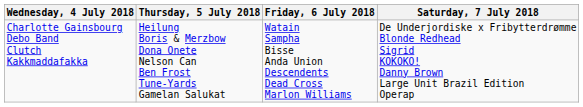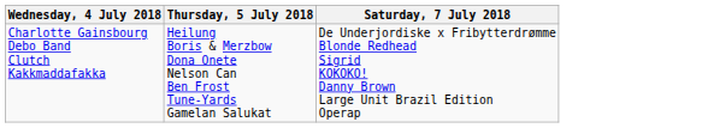 <table class="wikitable">
 <tr>
 <th>Wednesday, 4 July 2018</th>
 <th>Thursday, 5 July 2018</th>
-<th>Friday, 6 July 2018</th>
 <th>Saturday, 7 July 2018</th>
 </tr>
 <tr valign="top">
 <td><a href='#'>Charlotte Gainsbourg</a><br><a href='#'>Debo Band</a><br><a href='#'>Clutch</a><br><a href='#'>Kakkmaddafakka</a></td>
 <td><a href='#'>Heilung</a><br><a href='#'>Boris</a> & <a href='#'>Merzbow</a><br><a href='#'>Dona Onete</a><br>Nelson Can<br><a href='#'>Ben Frost</a><br><a href='#'>Tune-Yards</a><br>Gamelan Salukat</td>
-<td><a href='#'>Watain</a><br><a href='#'>Sampha</a><br>Bisse<br>Anda Union<br><a href='#'>Descendents</a><br><a href='#'>Dead Cross</a><br><a href='#'>Marlon Williams</a></td>
 <td>De Underjordiske x Fribytterdrømme<br><a href='#'>Blonde Redhead</a><br><a href='#'>Sigrid</a><br><a href='#'>KOKOKO!</a><br><a href='#'>Danny Brown</a><br>Large Unit Brazil Edition<br>Operap</td>
 </tr>
 </table>
